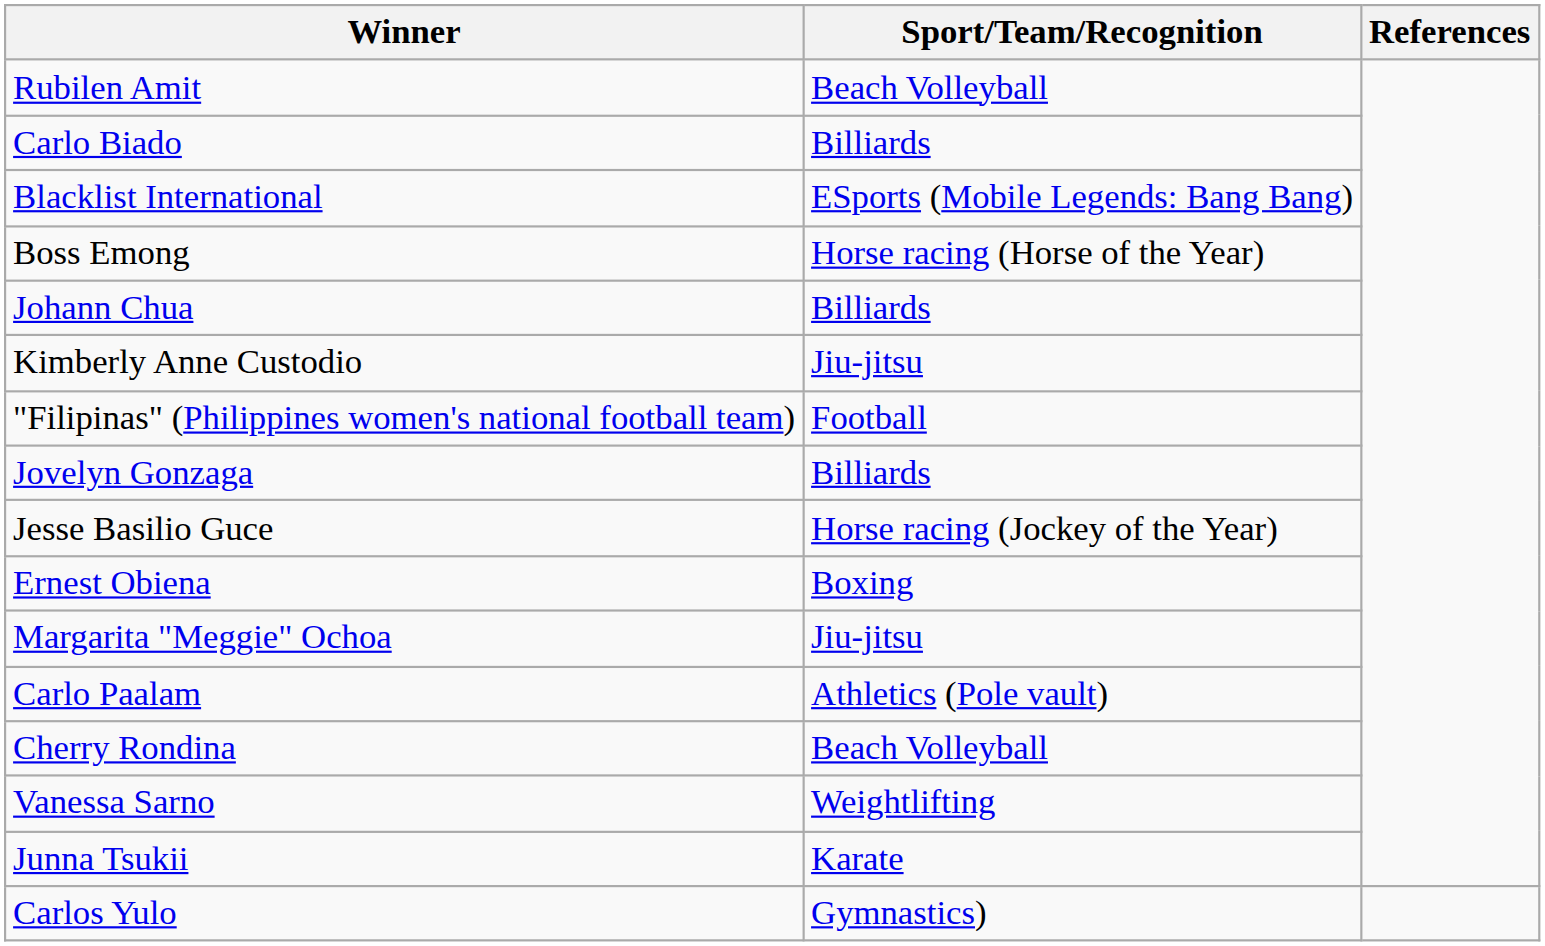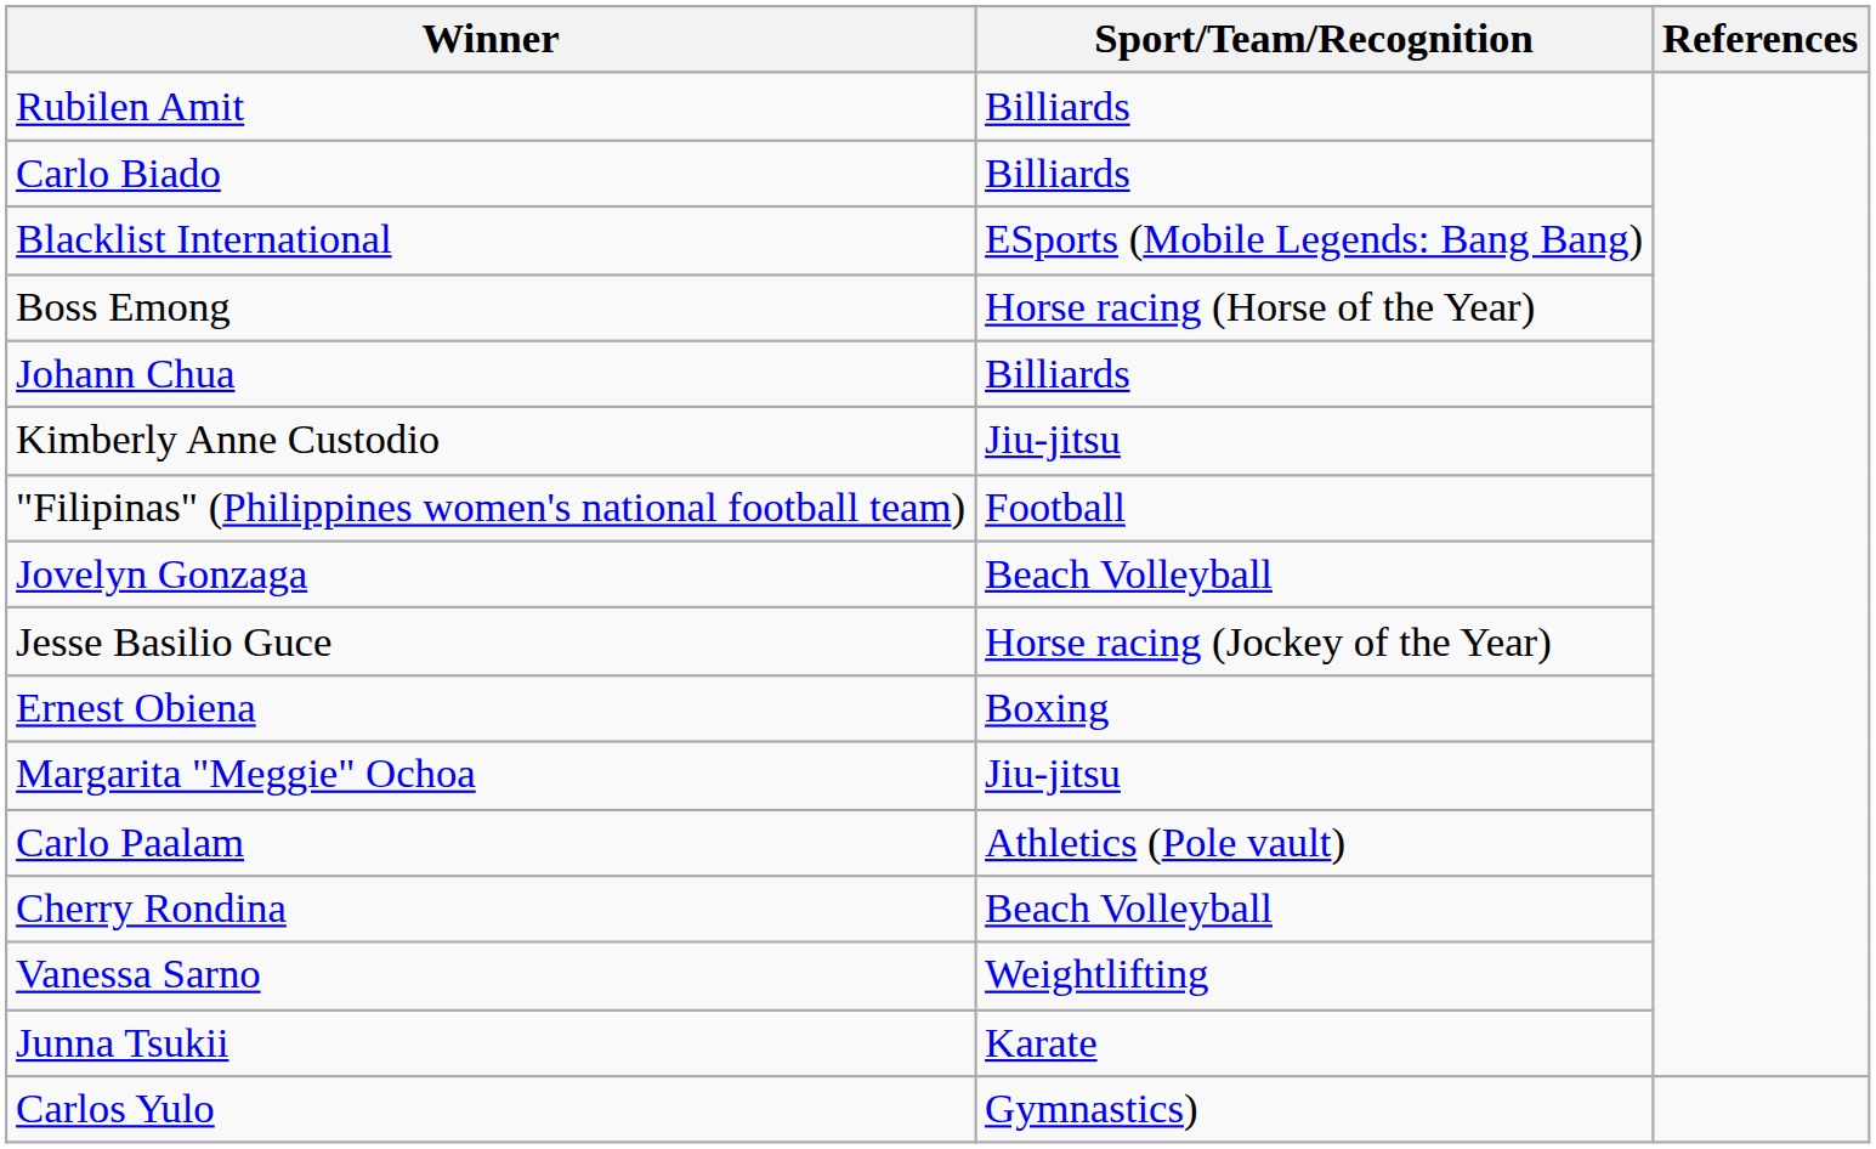 <table class="wikitable">
 <tr>
 <th>Winner</th>
 <th>Sport/Team/Recognition</th>
 <th>References</th>
 </tr>
 <tr>
 <td><a href='#'>Rubilen Amit</a></td>
-<td><a href='#'>Beach Volleyball</a>  <br> </td>
+<td><a href='#'>Billiards</a> <br> </td>
 <td rowspan=15></td>
 </tr>
 <tr>
 <td><a href='#'>Carlo Biado</a></td>
 <td><a href='#'>Billiards</a> <br> </td>
 </tr>
 <tr>
 <td><a href='#'>Blacklist International</a></td>
 <td><a href='#'>ESports</a> (<a href='#'>Mobile Legends: Bang Bang</a>) <br> </td>
 </tr>
 <tr>
 <td>Boss Emong <br> </td>
 <td><a href='#'>Horse racing</a> (Horse of the Year) <br> </td>
 </tr>
 <tr>
 <td><a href='#'>Johann Chua</a></td>
 <td><a href='#'>Billiards</a> <br> </td>
 </tr>
 <tr>
 <td>Kimberly Anne Custodio</td>
 <td><a href='#'>Jiu-jitsu</a> <br> </td>
 </tr>
 <tr>
 <td>"Filipinas" (<a href='#'>Philippines women's national football team</a>)</td>
 <td><a href='#'>Football</a> <br> </td>
 </tr>
 <tr>
 <td><a href='#'>Jovelyn Gonzaga</a></td>
-<td><a href='#'>Billiards</a> <br> </td>
+<td><a href='#'>Beach Volleyball</a>  <br> </td>
 </tr>
 <tr>
 <td>Jesse Basilio Guce</td>
 <td><a href='#'>Horse racing</a> (Jockey of the Year) <br> </td>
 </tr>
 <tr>
 <td><a href='#'>Ernest Obiena</a></td>
 <td><a href='#'>Boxing</a> <br> </td>
 </tr>
 <tr>
 <td><a href='#'>Margarita "Meggie" Ochoa</a></td>
 <td><a href='#'>Jiu-jitsu</a> <br> </td>
 </tr>
 <tr>
 <td><a href='#'>Carlo Paalam</a></td>
 <td><a href='#'>Athletics</a> (<a href='#'>Pole vault</a>)  <br> </td>
 </tr>
 <tr>
 <td><a href='#'>Cherry Rondina</a></td>
 <td><a href='#'>Beach Volleyball</a>  <br> </td>
 </tr>
 <tr>
 <td><a href='#'>Vanessa Sarno</a></td>
 <td><a href='#'>Weightlifting</a> <br> </td>
 </tr>
 <tr>
 <td><a href='#'>Junna Tsukii</a></td>
 <td><a href='#'>Karate</a> <br> </td>
 </tr>
 <tr>
 <td><a href='#'>Carlos Yulo</a></td>
 <td><a href='#'>Gymnastics</a>)  <br> </td>
 </tr>
 </table>
